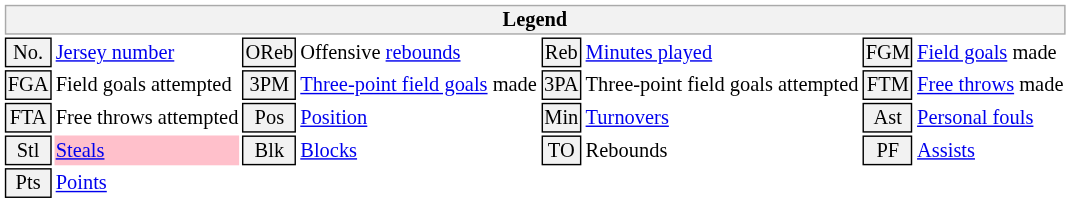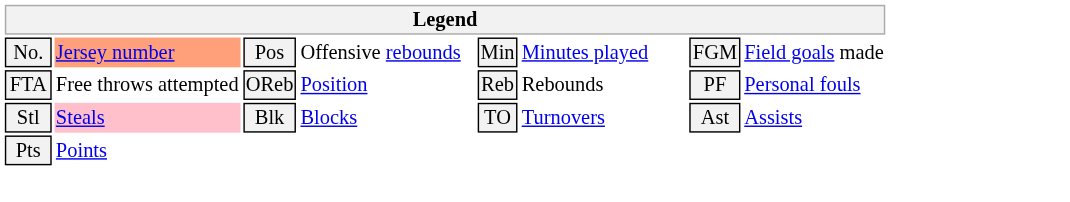 <table class="toccolours" style="font-size:90%; white-space:nowrap">
 <tr>
 <th colspan="8" style="background:#f2f2f2; border:1px solid #aaa;">Legend</th>
 </tr>
 <tr>
 <td style="width:30px; text-align:center; background:#f2f2f2; border:1px solid black;">No.</td>
-<td style="width:125px;"><a href='#'>Jersey number</a></td>
-<td style="text-align:center; background:#f2f2f2; border:1px solid black;">OReb</td>
+<td style="background: lightsalmon; width:125px;"><a href='#'>Jersey number</a></td>
+<td style="text-align:center; background:#f2f2f2; border:1px solid black;">Pos</td>
 <td>Offensive <a href='#'>rebounds</a></td>
-<td style="text-align:center; background:#f2f2f2; border:1px solid black;">Reb</td>
+<td style="text-align:center; background:#f2f2f2; border:1px solid black;">Min</td>
 <td style="width:125px;"><a href='#'>Minutes played</a></td>
 <td style="text-align:center; background:#f2f2f2; border:1px solid black;">FGM</td>
 <td><a href='#'>Field goals</a> made</td>
 </tr>
 <tr>
-<td style="text-align:center; background:#f2f2f2; border:1px solid black;">FGA</td>
-<td>Field goals attempted</td>
-<td style="text-align:center; background:#f2f2f2; border:1px solid black;">3PM</td>
-<td><a href='#'>Three-point field goals</a> made</td>
-<td style="text-align:center; background:#f2f2f2; border:1px solid black;">3PA</td>
-<td>Three-point field goals attempted</td>
-<td style="text-align:center; background:#f2f2f2; border:1px solid black;">FTM</td>
-<td><a href='#'>Free throws</a> made</td>
-</tr>
-<tr>
 <td style="text-align:center; background:#f2f2f2; border:1px solid black;">FTA</td>
 <td>Free throws attempted</td>
-<td style="text-align:center; background:#f2f2f2; border:1px solid black;">Pos</td>
+<td style="text-align:center; background:#f2f2f2; border:1px solid black;">OReb</td>
 <td style="width:125px;"><a href='#'>Position</a></td>
-<td style="text-align:center; background:#f2f2f2; border:1px solid black;">Min</td>
-<td><a href='#'>Turnovers</a></td>
-<td style="text-align:center; background:#f2f2f2; border:1px solid black;">Ast</td>
+<td style="text-align:center; background:#f2f2f2; border:1px solid black;">Reb</td>
+<td>Rebounds</td>
+<td style="text-align:center; background:#f2f2f2; border:1px solid black;">PF</td>
 <td><a href='#'>Personal fouls</a></td>
 </tr>
 <tr>
 <td style="text-align:center; background:#f2f2f2; border:1px solid black;">Stl</td>
 <td style="background: pink;"><a href='#'>Steals</a></td>
 <td style="text-align:center; background:#f2f2f2; border:1px solid black;">Blk</td>
 <td><a href='#'>Blocks</a></td>
 <td style="text-align:center; background:#f2f2f2; border:1px solid black;">TO</td>
-<td>Rebounds</td>
-<td style="text-align:center; background:#f2f2f2; border:1px solid black;">PF</td>
+<td><a href='#'>Turnovers</a></td>
+<td style="text-align:center; background:#f2f2f2; border:1px solid black;">Ast</td>
 <td><a href='#'>Assists</a></td>
 </tr>
 <tr>
 <td style="text-align:center; background:#f2f2f2; border:1px solid black;">Pts</td>
 <td><a href='#'>Points</a></td>
 </tr>
 </table>
